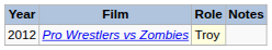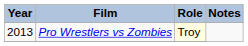 <table class="wikitable" style="font-size:100%">
 <tr style="text-align:center;">
 <th style="background:#B0C4DE;">Year</th>
 <th style="background:#B0C4DE;">Film</th>
 <th style="background:#B0C4DE;">Role</th>
 <th style="background:#B0C4DE;">Notes</th>
 </tr>
 <tr>
-<td>2012</td>
+<td>2013</td>
 <td><em><a href='#'>Pro Wrestlers vs Zombies</a></em></td>
 <td style="background: lightyellow;">Troy</td>
 </tr>
 <tr>
 </tr>
 </table>
